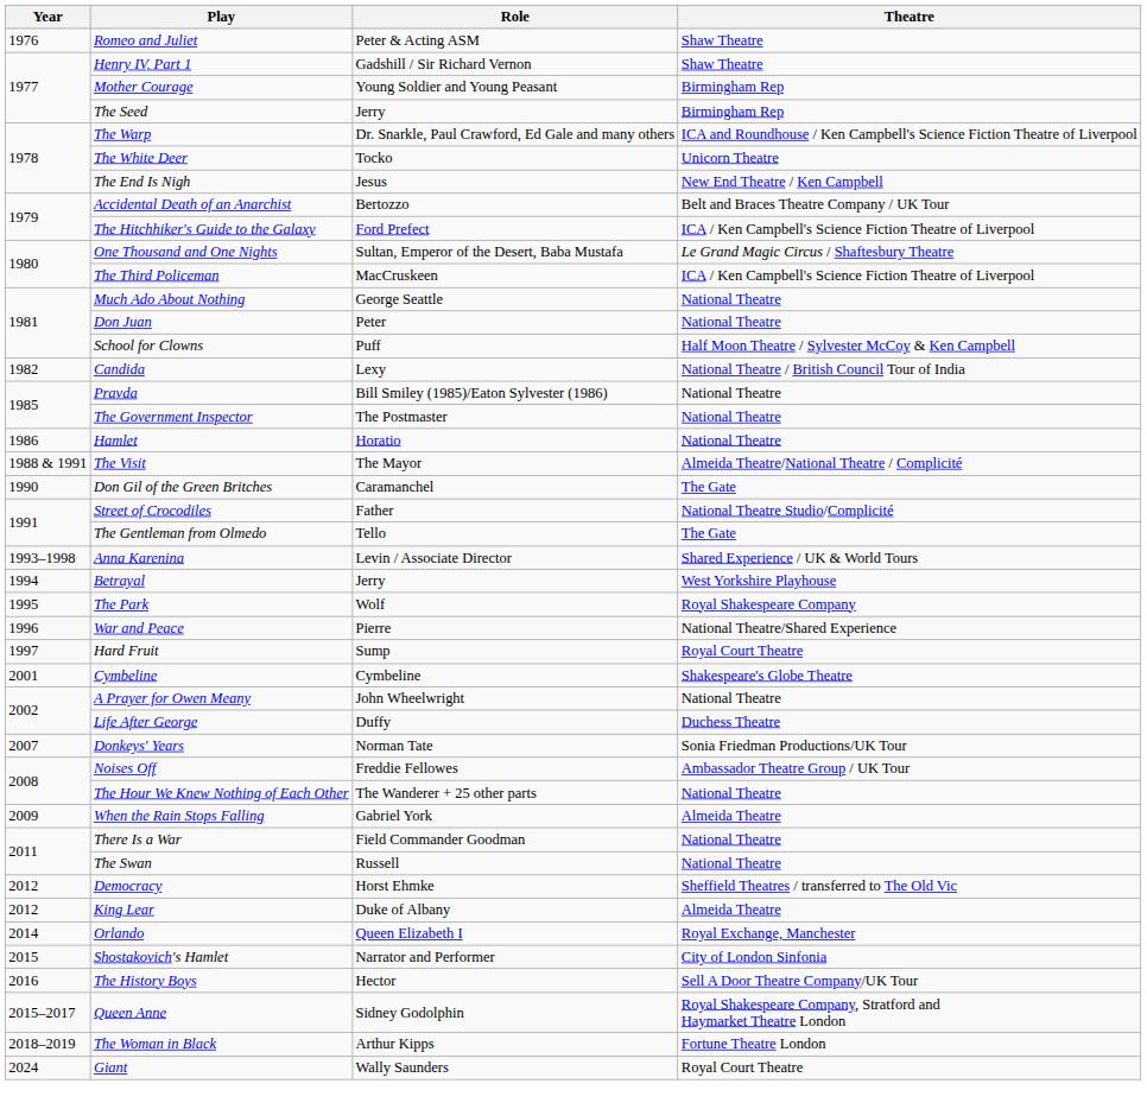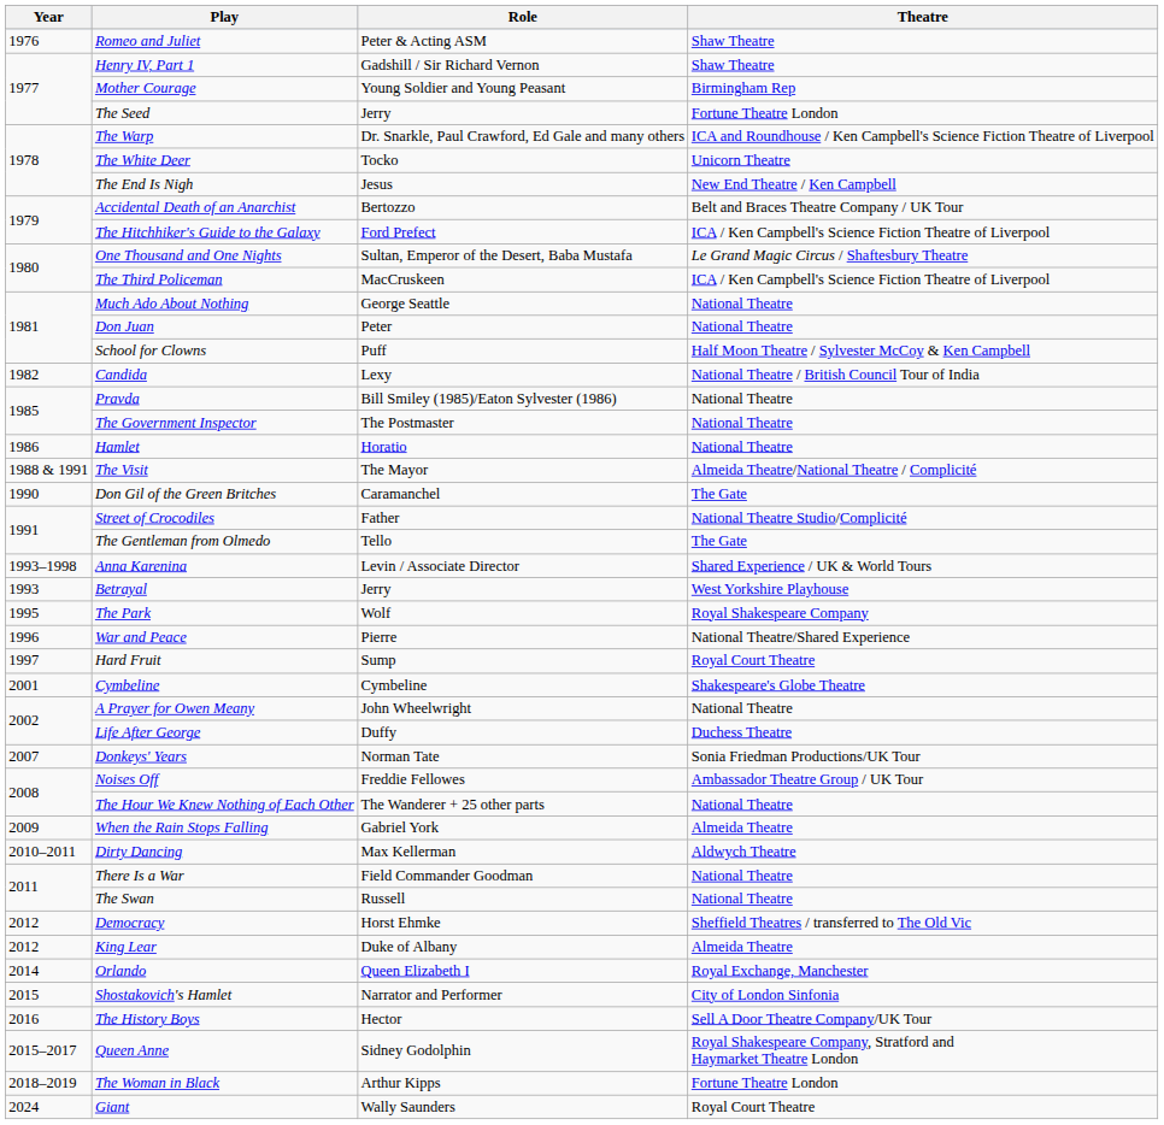 <table class="wikitable">
 <tr style="background:#b0c4de; text-align:center;">
 <th>Year</th>
 <th>Play</th>
 <th>Role</th>
 <th>Theatre</th>
 </tr>
 <tr>
 <td>1976</td>
 <td><em><a href='#'>Romeo and Juliet</a></em></td>
 <td>Peter & Acting ASM</td>
 <td><a href='#'>Shaw Theatre</a></td>
 </tr>
 <tr>
 <td rowspan="3">1977</td>
 <td><em><a href='#'>Henry IV, Part 1</a></em></td>
 <td>Gadshill / Sir Richard Vernon</td>
 <td><a href='#'>Shaw Theatre</a></td>
 </tr>
 <tr>
 <td><em><a href='#'>Mother Courage</a></em></td>
 <td>Young Soldier and Young Peasant</td>
 <td><a href='#'>Birmingham Rep</a></td>
 </tr>
 <tr>
 <td><em>The Seed</em></td>
 <td>Jerry</td>
-<td><a href='#'>Birmingham Rep</a></td>
+<td><a href='#'>Fortune Theatre</a> London</td>
 </tr>
 <tr>
 <td rowspan="3">1978</td>
 <td><em><a href='#'>The Warp</a></em></td>
 <td>Dr. Snarkle, Paul Crawford, Ed Gale and many others</td>
 <td><a href='#'>ICA and Roundhouse</a> / Ken Campbell's Science Fiction Theatre of Liverpool</td>
 </tr>
 <tr>
 <td><em><a href='#'>The White Deer</a></em></td>
 <td>Tocko</td>
 <td><a href='#'>Unicorn Theatre</a></td>
 </tr>
 <tr>
 <td><em>The End Is Nigh</em></td>
 <td>Jesus</td>
 <td><a href='#'>New End Theatre</a> / <a href='#'>Ken Campbell</a></td>
 </tr>
 <tr>
 <td rowspan="2">1979</td>
 <td><em><a href='#'>Accidental Death of an Anarchist</a></em></td>
 <td>Bertozzo</td>
 <td>Belt and Braces Theatre Company / UK Tour</td>
 </tr>
 <tr>
 <td><em><a href='#'>The Hitchhiker's Guide to the Galaxy</a></em></td>
 <td><a href='#'>Ford Prefect</a></td>
 <td><a href='#'>ICA</a> / Ken Campbell's Science Fiction Theatre of Liverpool</td>
 </tr>
 <tr>
 <td rowspan="2">1980</td>
 <td><em><a href='#'>One Thousand and One Nights</a></em></td>
 <td>Sultan, Emperor of the Desert, Baba Mustafa</td>
 <td><em>Le Grand Magic Circus</em> / <a href='#'>Shaftesbury Theatre</a></td>
 </tr>
 <tr>
 <td><em><a href='#'>The Third Policeman</a></em></td>
 <td>MacCruskeen</td>
 <td><a href='#'>ICA</a> / Ken Campbell's Science Fiction Theatre of Liverpool</td>
 </tr>
 <tr>
 <td rowspan="3">1981</td>
 <td><em><a href='#'>Much Ado About Nothing</a></em></td>
 <td>George Seattle</td>
 <td><a href='#'>National Theatre</a></td>
 </tr>
 <tr>
 <td><em><a href='#'>Don Juan</a></em></td>
 <td>Peter</td>
 <td><a href='#'>National Theatre</a></td>
 </tr>
 <tr>
 <td><em>School for Clowns</em></td>
 <td>Puff</td>
 <td><a href='#'>Half Moon Theatre</a> / <a href='#'>Sylvester McCoy</a> & <a href='#'>Ken Campbell</a></td>
 </tr>
 <tr>
 <td>1982</td>
 <td><em><a href='#'>Candida</a></em></td>
 <td>Lexy</td>
 <td><a href='#'>National Theatre</a> / <a href='#'>British Council</a> Tour of India</td>
 </tr>
 <tr>
 <td rowspan="2">1985</td>
 <td><em><a href='#'>Pravda</a></em></td>
 <td>Bill Smiley (1985)/Eaton Sylvester (1986)</td>
 <td>National Theatre</td>
 </tr>
 <tr>
 <td><em><a href='#'>The Government Inspector</a></em></td>
 <td>The Postmaster</td>
 <td><a href='#'>National Theatre</a></td>
 </tr>
 <tr>
 <td>1986</td>
 <td><em><a href='#'>Hamlet</a></em></td>
 <td><a href='#'>Horatio</a></td>
 <td><a href='#'>National Theatre</a></td>
 </tr>
 <tr>
 <td>1988 & 1991</td>
 <td><em><a href='#'>The Visit</a></em></td>
 <td>The Mayor</td>
 <td><a href='#'>Almeida Theatre</a>/<a href='#'>National Theatre</a> / <a href='#'>Complicité</a></td>
 </tr>
 <tr>
 <td>1990</td>
 <td><em>Don Gil of the Green Britches</em></td>
 <td>Caramanchel</td>
 <td><a href='#'>The Gate</a></td>
 </tr>
 <tr>
 <td rowspan="2">1991</td>
 <td><em><a href='#'>Street of Crocodiles</a></em></td>
 <td>Father</td>
 <td><a href='#'>National Theatre Studio</a>/<a href='#'>Complicité</a></td>
 </tr>
 <tr>
 <td><em>The Gentleman from Olmedo</em></td>
 <td>Tello</td>
 <td><a href='#'>The Gate</a></td>
 </tr>
 <tr>
 <td>1993–1998</td>
 <td><em><a href='#'>Anna Karenina</a></em></td>
 <td>Levin / Associate Director</td>
 <td><a href='#'>Shared Experience</a> / UK & World Tours</td>
 </tr>
 <tr>
-<td>1994</td>
+<td>1993</td>
 <td><em><a href='#'>Betrayal</a></em></td>
 <td>Jerry</td>
 <td><a href='#'>West Yorkshire Playhouse</a></td>
 </tr>
 <tr>
 <td>1995</td>
 <td><em><a href='#'>The Park</a></em></td>
 <td>Wolf</td>
 <td><a href='#'>Royal Shakespeare Company</a></td>
 </tr>
 <tr>
 <td>1996</td>
 <td><em><a href='#'>War and Peace</a></em></td>
 <td>Pierre</td>
 <td>National Theatre/Shared Experience</td>
 </tr>
 <tr>
 <td>1997</td>
 <td><em>Hard Fruit</em></td>
 <td>Sump</td>
 <td><a href='#'>Royal Court Theatre</a></td>
 </tr>
 <tr>
 <td>2001</td>
 <td><em><a href='#'>Cymbeline</a></em></td>
 <td>Cymbeline</td>
 <td><a href='#'>Shakespeare's Globe Theatre</a></td>
 </tr>
 <tr>
 <td rowspan="2">2002</td>
 <td><em><a href='#'>A Prayer for Owen Meany</a></em></td>
 <td>John Wheelwright</td>
 <td>National Theatre</td>
 </tr>
 <tr>
 <td><em><a href='#'>Life After George</a></em></td>
 <td>Duffy</td>
 <td><a href='#'>Duchess Theatre</a></td>
 </tr>
 <tr>
 <td>2007</td>
 <td><em><a href='#'>Donkeys' Years</a></em></td>
 <td>Norman Tate</td>
 <td>Sonia Friedman Productions/UK Tour</td>
 </tr>
 <tr>
 <td rowspan="2">2008</td>
 <td><em><a href='#'>Noises Off</a></em></td>
 <td>Freddie Fellowes</td>
 <td><a href='#'>Ambassador Theatre Group</a> / UK Tour</td>
 </tr>
 <tr>
 <td><em><a href='#'>The Hour We Knew Nothing of Each Other</a></em></td>
 <td>The Wanderer + 25 other parts</td>
 <td><a href='#'>National Theatre</a></td>
 </tr>
 <tr>
 <td>2009</td>
 <td><em><a href='#'>When the Rain Stops Falling</a></em></td>
 <td>Gabriel York</td>
 <td><a href='#'>Almeida Theatre</a></td>
 </tr>
 <tr>
+<td>2010–2011</td>
+<td><em><a href='#'>Dirty Dancing</a></em></td>
+<td>Max Kellerman</td>
+<td><a href='#'>Aldwych Theatre</a></td>
+</tr>
+<tr>
 <td rowspan="2">2011</td>
 <td><em>There Is a War</em></td>
 <td>Field Commander Goodman</td>
 <td><a href='#'>National Theatre</a></td>
 </tr>
 <tr>
 <td><em>The Swan</em></td>
 <td>Russell</td>
 <td><a href='#'>National Theatre</a></td>
 </tr>
 <tr>
 <td>2012</td>
 <td><em><a href='#'>Democracy</a></em></td>
 <td>Horst Ehmke</td>
 <td><a href='#'>Sheffield Theatres</a> / transferred to <a href='#'>The Old Vic</a></td>
 </tr>
 <tr>
 <td>2012</td>
 <td><em><a href='#'>King Lear</a></em></td>
 <td>Duke of Albany</td>
 <td><a href='#'>Almeida Theatre</a></td>
 </tr>
 <tr>
 <td>2014</td>
 <td><em><a href='#'>Orlando</a></em></td>
 <td><a href='#'>Queen Elizabeth I</a></td>
 <td><a href='#'>Royal Exchange, Manchester</a></td>
 </tr>
 <tr>
 <td>2015</td>
 <td><em><a href='#'>Shostakovich</a>'s Hamlet</em></td>
 <td>Narrator and Performer</td>
 <td><a href='#'>City of London Sinfonia</a></td>
 </tr>
 <tr>
 <td>2016</td>
 <td><em><a href='#'>The History Boys</a></em></td>
 <td>Hector</td>
 <td><a href='#'>Sell A Door Theatre Company</a>/UK Tour</td>
 </tr>
 <tr>
 <td>2015–2017</td>
 <td><em><a href='#'>Queen Anne</a></em></td>
 <td>Sidney Godolphin</td>
 <td><a href='#'>Royal Shakespeare Company</a>, Stratford and<br><a href='#'>Haymarket Theatre</a> London</td>
 </tr>
 <tr>
 <td>2018–2019</td>
 <td><em><a href='#'>The Woman in Black</a></em></td>
 <td>Arthur Kipps</td>
 <td><a href='#'>Fortune Theatre</a> London</td>
 </tr>
 <tr>
 <td>2024</td>
 <td><em><a href='#'>Giant</a></em></td>
 <td>Wally Saunders</td>
 <td>Royal Court Theatre</td>
 </tr>
 </table>
